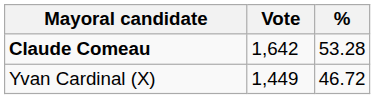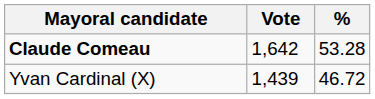 <table class="wikitable">
 <tr>
 <th bgcolor="#DDDDFF" width="200px">Mayoral candidate</th>
 <th bgcolor="#DDDDFF" width="50px">Vote</th>
 <th bgcolor="#DDDDFF"  width="30px">%</th>
 </tr>
 <tr>
 <td><strong>Claude Comeau</strong></td>
 <td>1,642</td>
 <td>53.28</td>
 </tr>
 <tr>
 <td>Yvan Cardinal (X)</td>
-<td>1,449</td>
+<td>1,439</td>
 <td>46.72</td>
 </tr>
 </table>
